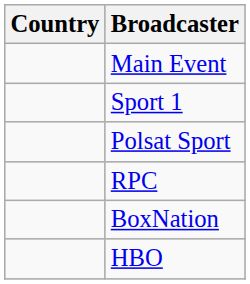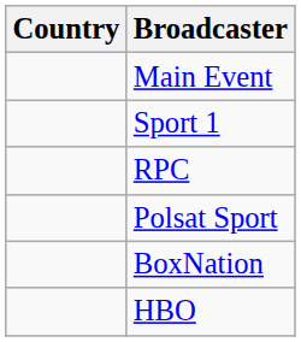 <table class="wikitable">
 <tr>
 <th align=center>Country</th>
 <th align=center>Broadcaster</th>
 </tr>
 <tr>
 <td></td>
 <td><a href='#'>Main Event</a></td>
 </tr>
 <tr>
 <td></td>
 <td><a href='#'>Sport 1</a></td>
 </tr>
 <tr>
 <td></td>
-<td><a href='#'>Polsat Sport</a></td>
+<td><a href='#'>RPC</a></td>
 </tr>
 <tr>
 <td></td>
-<td><a href='#'>RPC</a></td>
+<td><a href='#'>Polsat Sport</a></td>
 </tr>
 <tr>
 <td></td>
 <td><a href='#'>BoxNation</a></td>
 </tr>
 <tr>
 <td></td>
 <td><a href='#'>HBO</a></td>
 </tr>
 </table>
